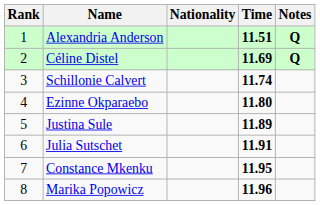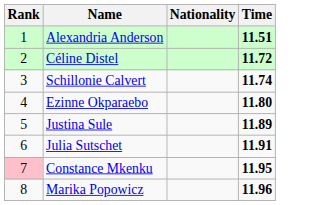 <table class="wikitable sortable" style="text-align:center">
 <tr>
 <th>Rank</th>
 <th>Name</th>
 <th>Nationality</th>
 <th>Time</th>
-<th>Notes</th>
 </tr>
 <tr bgcolor=ccffcc>
 <td>1</td>
 <td align=left><a href='#'>Alexandria Anderson</a></td>
 <td align=left></td>
 <td><strong>11.51</strong></td>
-<td><strong>Q</strong></td>
 </tr>
 <tr bgcolor=ccffcc>
 <td>2</td>
 <td align=left><a href='#'>Céline Distel</a></td>
 <td align=left></td>
-<td><strong>11.69</strong></td>
-<td><strong>Q</strong></td>
+<td><strong>11.72</strong></td>
 </tr>
 <tr>
 <td>3</td>
 <td align=left><a href='#'>Schillonie Calvert</a></td>
 <td align=left></td>
 <td><strong>11.74</strong></td>
-<td></td>
 </tr>
 <tr>
 <td>4</td>
 <td align=left><a href='#'>Ezinne Okparaebo</a></td>
 <td align=left></td>
 <td><strong>11.80</strong></td>
-<td></td>
 </tr>
 <tr>
 <td>5</td>
 <td align=left><a href='#'>Justina Sule</a></td>
 <td align=left></td>
 <td><strong>11.89</strong></td>
-<td></td>
 </tr>
 <tr>
 <td>6</td>
 <td align=left><a href='#'>Julia Sutschet</a></td>
 <td align=left></td>
 <td><strong>11.91</strong></td>
-<td></td>
 </tr>
 <tr>
-<td>7</td>
+<td style="background: pink;">7</td>
 <td align=left><a href='#'>Constance Mkenku</a></td>
 <td align=left></td>
 <td><strong>11.95</strong></td>
-<td></td>
 </tr>
 <tr>
 <td>8</td>
 <td align=left><a href='#'>Marika Popowicz</a></td>
 <td align=left></td>
 <td><strong>11.96</strong></td>
-<td></td>
 </tr>
 </table>
